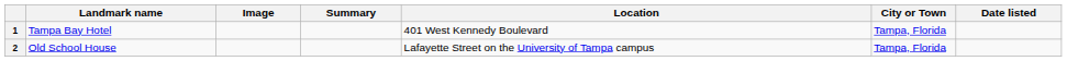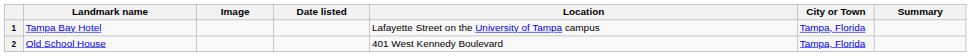 <table class="wikitable sortable" style="width:98%">
 <tr>
 <th width = 2% ></th>
 <th width = 18% ><strong>Landmark name</strong></th>
 <th width = 8% class="unsortable" ><strong>Image</strong></th>
-<th class="unsortable" ><strong>Summary</strong></th>
+<th width = 10% ><strong>Date listed</strong></th>
 <th><strong>Location</strong></th>
 <th width = 8% ><strong>City or Town</strong></th>
-<th width = 10% ><strong>Date listed</strong></th>
+<th class="unsortable" ><strong>Summary</strong></th>
 </tr>
 <tr>
 <th><small>1</small></th>
 <td><a href='#'>Tampa Bay Hotel</a></td>
 <td></td>
 <td></td>
-<td>401 West Kennedy Boulevard<br><small></small></td>
+<td>Lafayette Street on the <a href='#'>University of Tampa</a> campus<br><small></small></td>
 <td><a href='#'>Tampa, Florida</a></td>
 <td></td>
 </tr>
 <tr>
 <th><small>2</small></th>
 <td><a href='#'>Old School House</a></td>
 <td></td>
 <td></td>
-<td>Lafayette Street on the <a href='#'>University of Tampa</a> campus<br><small></small></td>
+<td>401 West Kennedy Boulevard<br><small></small></td>
 <td><a href='#'>Tampa, Florida</a></td>
 <td></td>
 </tr>
 </table>
